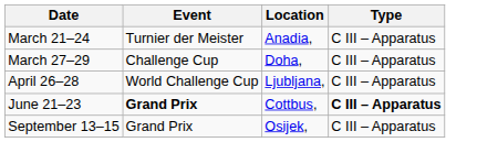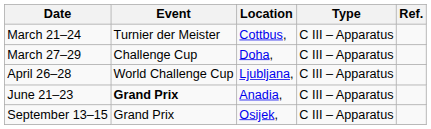 <table class="wikitable sortable">
 <tr>
 <th>Date</th>
 <th>Event</th>
 <th>Location</th>
 <th>Type</th>
+<th>Ref.</th>
 </tr>
 <tr>
 <td>March 21–24</td>
 <td>Turnier der Meister</td>
-<td><a href='#'>Anadia</a>, </td>
+<td><a href='#'>Cottbus</a>, </td>
 <td>C III – Apparatus</td>
+<td></td>
 </tr>
 <tr>
 <td>March 27–29</td>
 <td>Challenge Cup</td>
 <td><a href='#'>Doha</a>, </td>
 <td>C III – Apparatus</td>
+<td></td>
 </tr>
 <tr>
 <td>April 26–28</td>
 <td>World Challenge Cup</td>
 <td><a href='#'>Ljubljana</a>, </td>
 <td>C III – Apparatus</td>
+<td></td>
 </tr>
 <tr>
 <td>June 21–23</td>
 <td><strong>Grand Prix</strong></td>
-<td><a href='#'>Cottbus</a>, </td>
-<td><strong>C III – Apparatus</strong></td>
+<td><a href='#'>Anadia</a>, </td>
+<td>C III – Apparatus</td>
+<td></td>
 </tr>
 <tr>
 <td>September 13–15</td>
 <td>Grand Prix</td>
 <td><a href='#'>Osijek</a>, </td>
 <td>C III – Apparatus</td>
+<td></td>
 </tr>
 </table>
